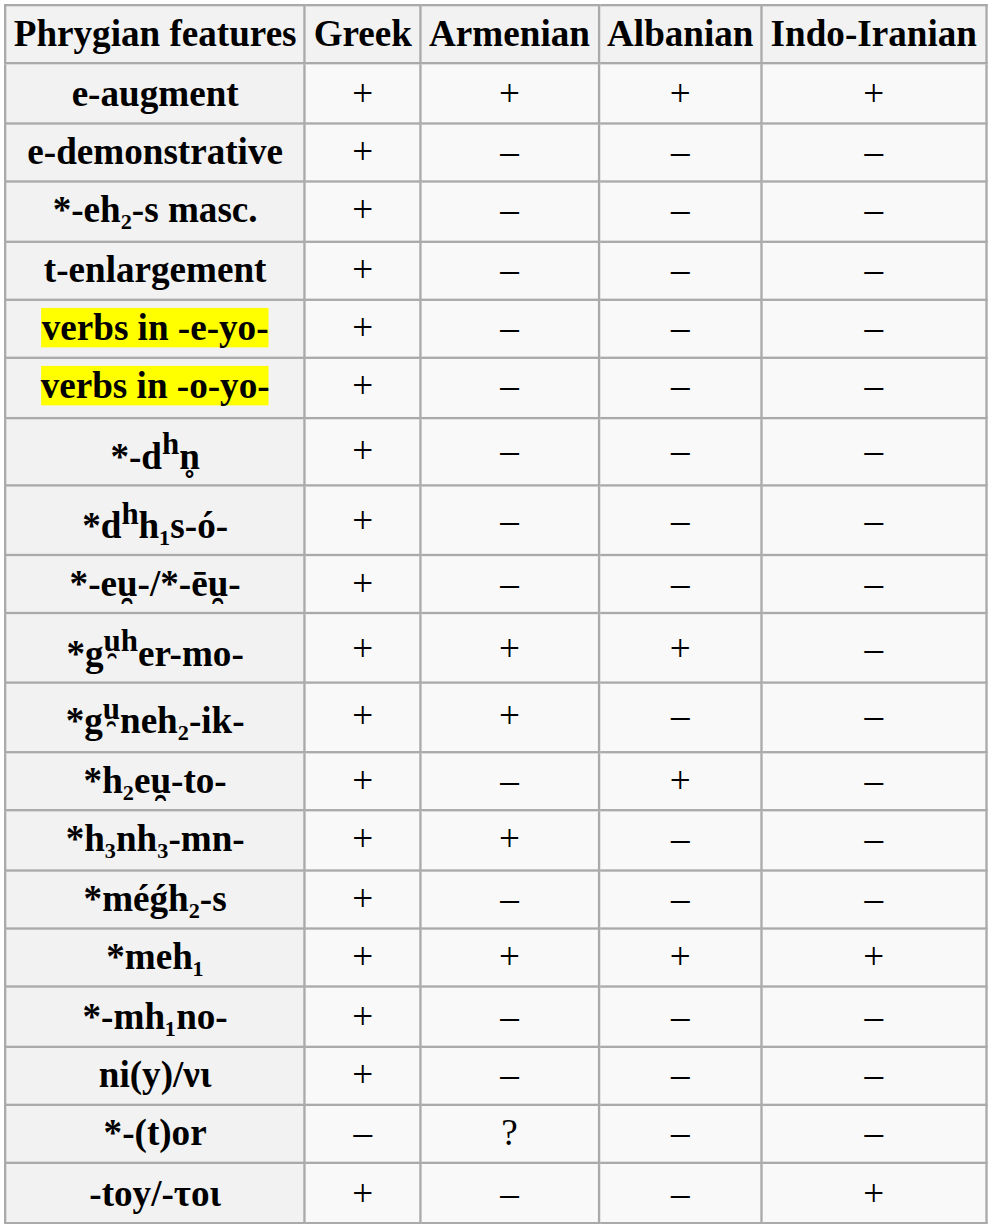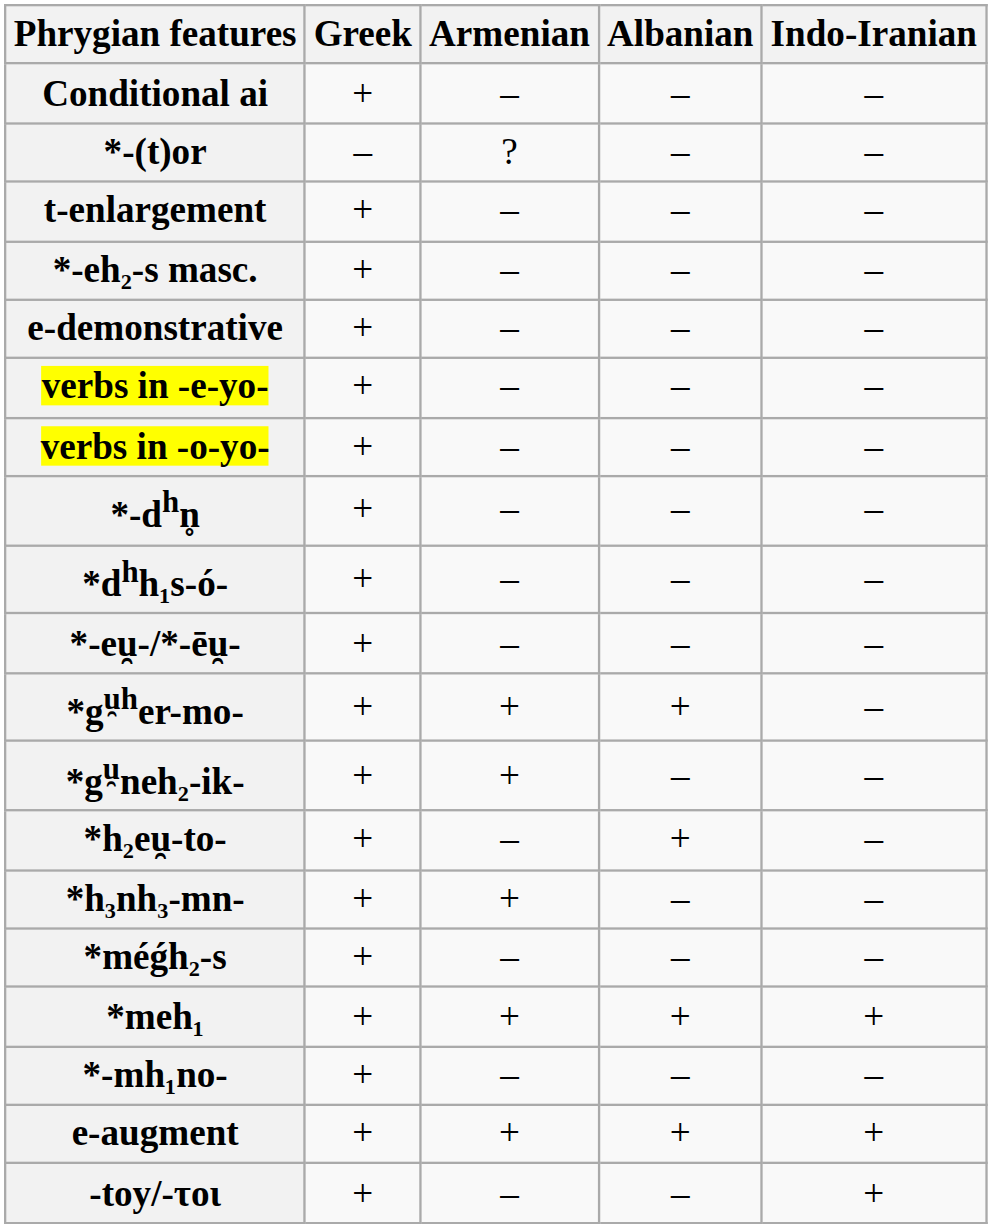 <table class="wikitable" style="text-align: center">
 <tr style="vertical-align: center;">
 <th>Phrygian features</th>
 <th>Greek</th>
 <th>Armenian</th>
 <th>Albanian</th>
 <th>Indo-Iranian</th>
 </tr>
 <tr>
-<th>e-augment</th>
+<th>Conditional ai</th>
 <td>+</td>
-<td>+</td>
-<td>+</td>
-<td>+</td>
+<td>–</td>
+<td>–</td>
+<td>–</td>
 </tr>
 <tr>
-<th>e-demonstrative</th>
+<th>*-(t)or</th>
+<td>–</td>
+<td>?</td>
+<td>–</td>
+<td>–</td>
+</tr>
+<tr>
+<th>t-enlargement</th>
 <td>+</td>
 <td>–</td>
 <td>–</td>
 <td>–</td>
 </tr>
 <tr>
 <th>*-eh₂-s masc.</th>
 <td>+</td>
 <td>–</td>
 <td>–</td>
 <td>–</td>
 </tr>
 <tr>
-<th>t-enlargement</th>
+<th>e-demonstrative</th>
 <td>+</td>
 <td>–</td>
 <td>–</td>
 <td>–</td>
 </tr>
 <tr>
 <th><mark>verbs in -e-yo-</mark></th>
 <td>+</td>
 <td>–</td>
 <td>–</td>
 <td>–</td>
 </tr>
 <tr>
 <th><mark>verbs in -o-yo-</mark></th>
 <td>+</td>
 <td>–</td>
 <td>–</td>
 <td>–</td>
 </tr>
 <tr>
 <th>*-d<sup>h</sup>n̥</th>
 <td>+</td>
 <td>–</td>
 <td>–</td>
 <td>–</td>
 </tr>
 <tr>
 <th>*d<sup>h</sup>h₁s-ó-</th>
 <td>+</td>
 <td>–</td>
 <td>–</td>
 <td>–</td>
 </tr>
 <tr>
 <th>*-eu̯-/*-ēu̯-</th>
 <td>+</td>
 <td>–</td>
 <td>–</td>
 <td>–</td>
 </tr>
 <tr>
 <th>*g<sup>u̯h</sup>er-mo-</th>
 <td>+</td>
 <td>+</td>
 <td>+</td>
 <td>–</td>
 </tr>
 <tr>
 <th>*g<sup>u̯</sup>neh₂-ik-</th>
 <td>+</td>
 <td>+</td>
 <td>–</td>
 <td>–</td>
 </tr>
 <tr>
 <th>*h₂eu̯-to-</th>
 <td>+</td>
 <td>–</td>
 <td>+</td>
 <td>–</td>
 </tr>
 <tr>
 <th>*h₃nh₃-mn-</th>
 <td>+</td>
 <td>+</td>
 <td>–</td>
 <td>–</td>
 </tr>
 <tr>
 <th>*méǵh₂-s</th>
 <td>+</td>
 <td>–</td>
 <td>–</td>
 <td>–</td>
 </tr>
 <tr>
 <th>*meh₁</th>
 <td>+</td>
 <td>+</td>
 <td>+</td>
 <td>+</td>
 </tr>
 <tr>
 <th>*-mh₁no-</th>
 <td>+</td>
 <td>–</td>
 <td>–</td>
 <td>–</td>
 </tr>
 <tr>
-<th>ni(y)/νι</th>
+<th>e-augment</th>
 <td>+</td>
-<td>–</td>
-<td>–</td>
-<td>–</td>
-</tr>
-<tr>
-<th>*-(t)or</th>
-<td>–</td>
-<td>?</td>
-<td>–</td>
-<td>–</td>
+<td>+</td>
+<td>+</td>
+<td>+</td>
 </tr>
 <tr>
 <th>-toy/-τοι</th>
 <td>+</td>
 <td>–</td>
 <td>–</td>
 <td>+</td>
 </tr>
 </table>
